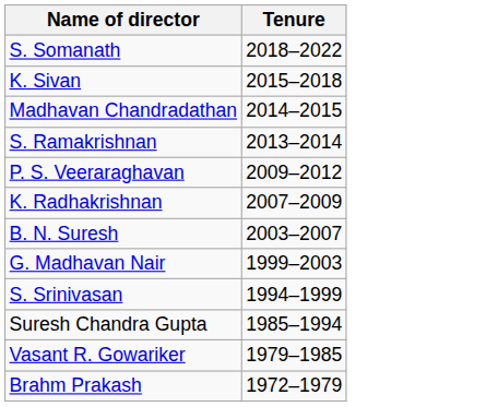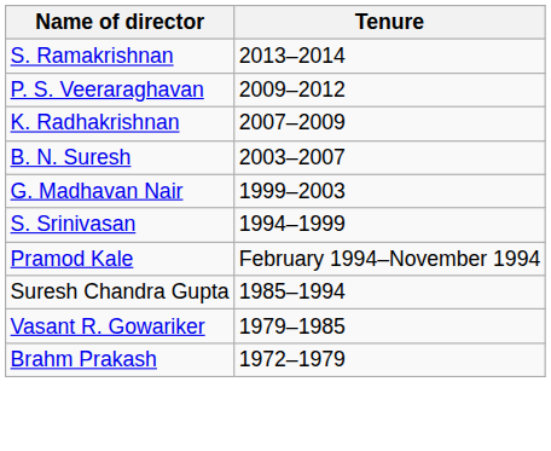 <table class="wikitable">
 <tr>
 <th>Name of director</th>
 <th>Tenure</th>
-</tr>
-<tr>
-<td><a href='#'>S. Somanath</a></td>
-<td>2018–2022</td>
-</tr>
-<tr>
-<td><a href='#'>K. Sivan</a></td>
-<td>2015–2018</td>
-</tr>
-<tr>
-<td><a href='#'>Madhavan Chandradathan</a></td>
-<td>2014–2015</td>
 </tr>
 <tr>
 <td><a href='#'> S. Ramakrishnan</a></td>
 <td>2013–2014</td>
 </tr>
 <tr>
 <td><a href='#'>P. S. Veeraraghavan</a></td>
 <td>2009–2012</td>
 </tr>
 <tr>
 <td><a href='#'>K. Radhakrishnan</a></td>
 <td>2007–2009</td>
 </tr>
 <tr>
 <td><a href='#'>B. N. Suresh</a></td>
 <td>2003–2007</td>
 </tr>
 <tr>
 <td><a href='#'>G. Madhavan Nair</a></td>
 <td>1999–2003</td>
 </tr>
 <tr>
 <td><a href='#'>S. Srinivasan</a></td>
 <td>1994–1999</td>
 </tr>
 <tr>
+<td><a href='#'>Pramod Kale</a></td>
+<td>February 1994–November 1994</td>
+</tr>
+<tr>
 <td>Suresh Chandra Gupta</td>
 <td>1985–1994</td>
 </tr>
 <tr>
 <td><a href='#'>Vasant R. Gowariker</a></td>
 <td>1979–1985</td>
 </tr>
 <tr>
 <td><a href='#'>Brahm Prakash</a></td>
 <td>1972–1979</td>
 </tr>
 </table>
